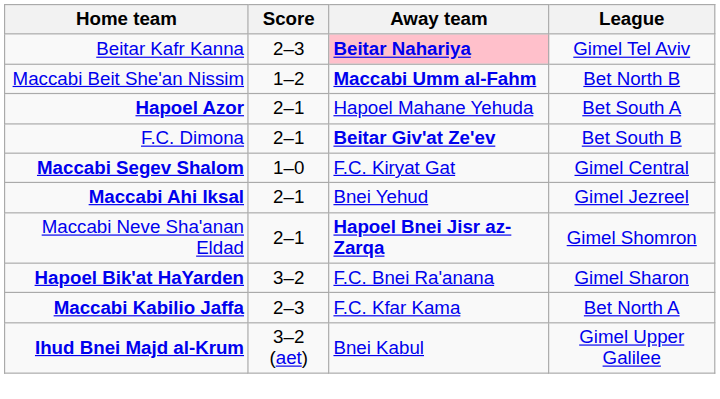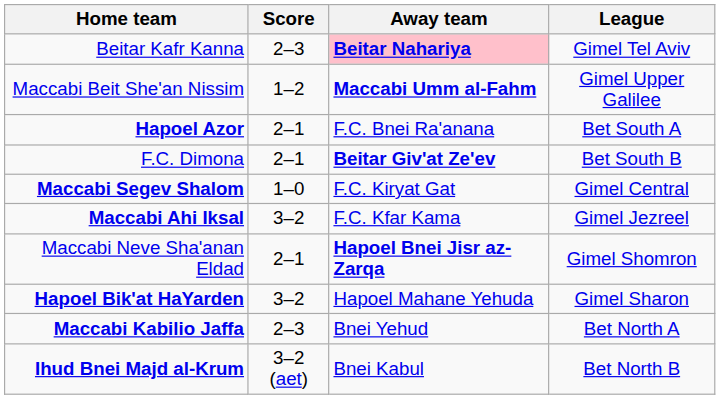 <table class="wikitable" style="text-align: center">
 <tr>
 <th>Home team</th>
 <th>Score</th>
 <th>Away team</th>
 <th>League</th>
 </tr>
 <tr>
 <td align="right"><a href='#'>Beitar Kafr Kanna</a></td>
 <td>2–3</td>
 <td align="left" style="background: pink;"><strong><a href='#'>Beitar Nahariya</a></strong></td>
 <td><a href='#'>Gimel Tel Aviv</a></td>
 </tr>
 <tr>
 <td align="right"><a href='#'>Maccabi Beit She'an Nissim</a></td>
 <td>1–2</td>
 <td align="left"><strong><a href='#'>Maccabi Umm al-Fahm</a></strong></td>
-<td><a href='#'>Bet North B</a></td>
+<td><a href='#'>Gimel Upper Galilee</a></td>
 </tr>
 <tr>
 <td align="right"><strong><a href='#'>Hapoel Azor</a></strong></td>
 <td>2–1</td>
-<td align="left"><a href='#'>Hapoel Mahane Yehuda</a></td>
+<td align="left"><a href='#'>F.C. Bnei Ra'anana</a></td>
 <td><a href='#'>Bet South A</a></td>
 </tr>
 <tr>
 <td align="right"><a href='#'>F.C. Dimona</a></td>
 <td>2–1</td>
 <td align="left"><strong><a href='#'>Beitar Giv'at Ze'ev</a></strong></td>
 <td><a href='#'>Bet South B</a></td>
 </tr>
 <tr>
 <td align="right"><strong><a href='#'>Maccabi Segev Shalom</a></strong></td>
 <td>1–0</td>
 <td align="left"><a href='#'>F.C. Kiryat Gat</a></td>
 <td><a href='#'>Gimel Central</a></td>
 </tr>
 <tr>
 <td align="right"><strong><a href='#'>Maccabi Ahi Iksal</a></strong></td>
-<td>2–1</td>
-<td align="left"><a href='#'>Bnei Yehud</a></td>
+<td>3–2</td>
+<td align="left"><a href='#'>F.C. Kfar Kama</a></td>
 <td><a href='#'>Gimel Jezreel</a></td>
 </tr>
 <tr>
 <td align="right"><a href='#'>Maccabi Neve Sha'anan Eldad</a></td>
 <td>2–1</td>
 <td align="left"><strong><a href='#'>Hapoel Bnei Jisr az-Zarqa</a></strong></td>
 <td><a href='#'>Gimel Shomron</a></td>
 </tr>
 <tr>
 <td align="right"><strong><a href='#'>Hapoel Bik'at HaYarden</a></strong></td>
 <td>3–2</td>
-<td align="left"><a href='#'>F.C. Bnei Ra'anana</a></td>
+<td align="left"><a href='#'>Hapoel Mahane Yehuda</a></td>
 <td><a href='#'>Gimel Sharon</a></td>
 </tr>
 <tr>
 <td align="right"><strong><a href='#'>Maccabi Kabilio Jaffa</a></strong></td>
 <td>2–3</td>
-<td align="left"><a href='#'>F.C. Kfar Kama</a></td>
+<td align="left"><a href='#'>Bnei Yehud</a></td>
 <td><a href='#'>Bet North A</a></td>
 </tr>
 <tr>
 <td align="right"><strong><a href='#'>Ihud Bnei Majd al-Krum</a></strong></td>
 <td>3–2 (<a href='#'>aet</a>)</td>
 <td align="left"><a href='#'>Bnei Kabul</a></td>
-<td><a href='#'>Gimel Upper Galilee</a></td>
+<td><a href='#'>Bet North B</a></td>
 </tr>
 </table>
